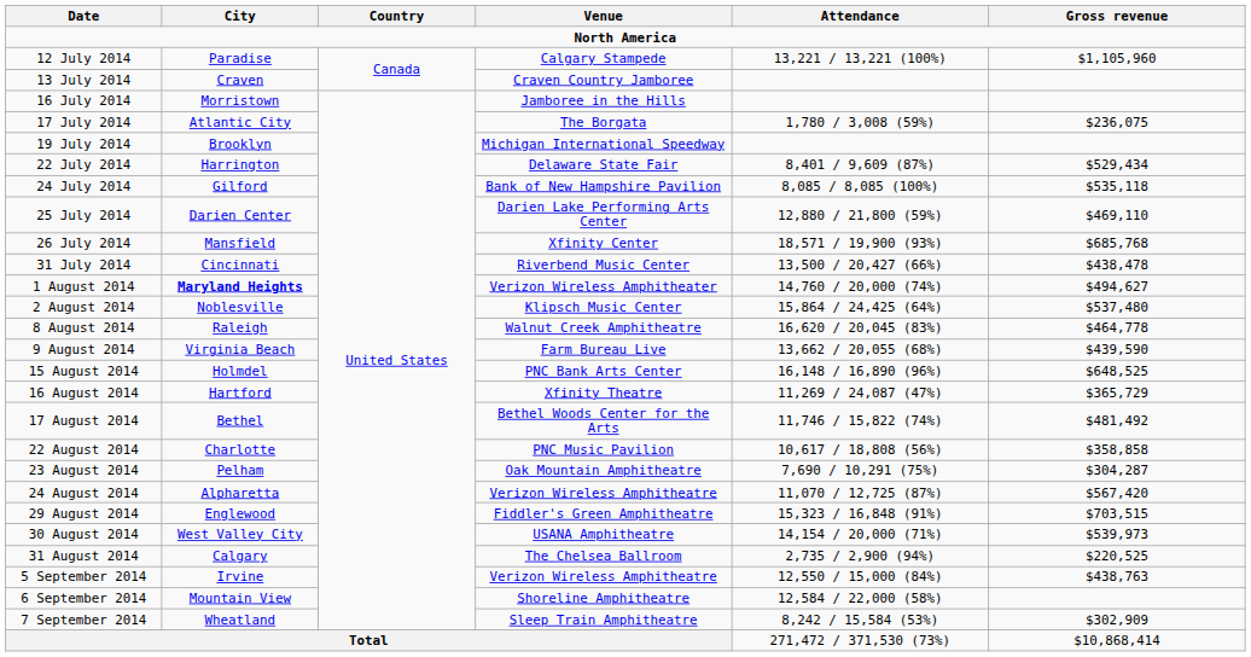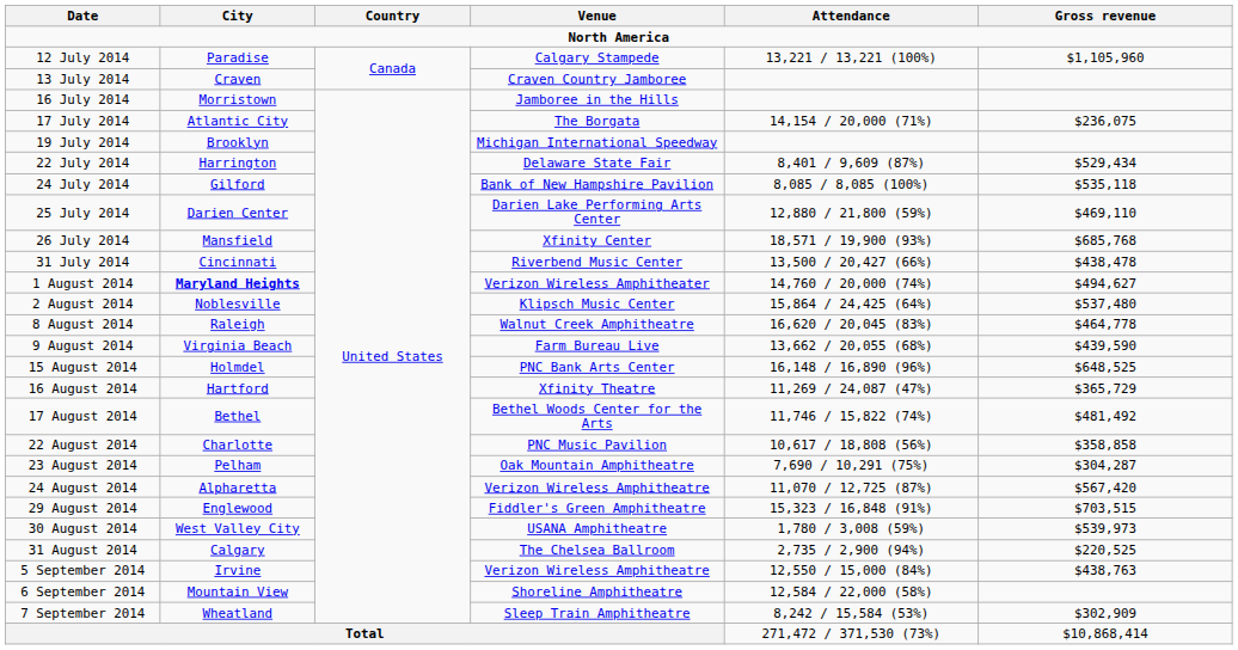 <table class="wikitable" style="text-align:center;">
 <tr>
 <th width="150">Date</th>
 <th width="150">City</th>
 <th width="150">Country</th>
 <th width="250">Venue</th>
 <th width="250">Attendance</th>
 <th width="250">Gross revenue</th>
 </tr>
 <tr>
 <td colspan="6"><strong>North America</strong></td>
 </tr>
 <tr>
 <td>12 July 2014 </td>
 <td><a href='#'>Paradise</a></td>
 <td rowspan="2"><a href='#'>Canada</a></td>
 <td><a href='#'>Calgary Stampede</a></td>
 <td>13,221 / 13,221 (100%)</td>
 <td>$1,105,960</td>
 </tr>
 <tr>
 <td>13 July 2014 </td>
 <td><a href='#'>Craven</a></td>
 <td><a href='#'>Craven Country Jamboree</a></td>
 <td></td>
 <td></td>
 </tr>
 <tr>
 <td>16 July 2014 </td>
 <td><a href='#'>Morristown</a></td>
 <td rowspan="24"><a href='#'>United States</a></td>
 <td><a href='#'>Jamboree in the Hills</a></td>
 <td></td>
 <td></td>
 </tr>
 <tr>
 <td>17 July 2014</td>
 <td><a href='#'>Atlantic City</a></td>
 <td><a href='#'>The Borgata</a></td>
-<td>1,780 / 3,008 (59%)</td>
+<td>14,154 / 20,000 (71%)</td>
 <td>$236,075</td>
 </tr>
 <tr>
 <td>19 July 2014 </td>
 <td><a href='#'>Brooklyn</a></td>
 <td><a href='#'>Michigan International Speedway</a></td>
 <td></td>
 <td></td>
 </tr>
 <tr>
 <td>22 July 2014 </td>
 <td><a href='#'>Harrington</a></td>
 <td><a href='#'>Delaware State Fair</a></td>
 <td>8,401 / 9,609 (87%)</td>
 <td>$529,434</td>
 </tr>
 <tr>
 <td>24 July 2014</td>
 <td><a href='#'>Gilford</a></td>
 <td><a href='#'>Bank of New Hampshire Pavilion</a></td>
 <td>8,085 / 8,085 (100%)</td>
 <td>$535,118</td>
 </tr>
 <tr>
 <td>25 July 2014</td>
 <td><a href='#'>Darien Center</a></td>
 <td><a href='#'>Darien Lake Performing Arts Center</a></td>
 <td>12,880 / 21,800 (59%)</td>
 <td>$469,110</td>
 </tr>
 <tr>
 <td>26 July 2014</td>
 <td><a href='#'>Mansfield</a></td>
 <td><a href='#'>Xfinity Center</a></td>
 <td>18,571 / 19,900 (93%)</td>
 <td>$685,768</td>
 </tr>
 <tr>
 <td>31 July 2014</td>
 <td><a href='#'>Cincinnati</a></td>
 <td><a href='#'>Riverbend Music Center</a></td>
 <td>13,500 / 20,427 (66%)</td>
 <td>$438,478</td>
 </tr>
 <tr>
 <td>1 August 2014</td>
 <td><strong><a href='#'>Maryland Heights</a></strong></td>
 <td><a href='#'>Verizon Wireless Amphitheater</a></td>
 <td>14,760 / 20,000 (74%)</td>
 <td>$494,627</td>
 </tr>
 <tr>
 <td>2 August 2014</td>
 <td><a href='#'>Noblesville</a></td>
 <td><a href='#'>Klipsch Music Center</a></td>
 <td>15,864 / 24,425 (64%)</td>
 <td>$537,480</td>
 </tr>
 <tr>
 <td>8 August 2014</td>
 <td><a href='#'>Raleigh</a></td>
 <td><a href='#'>Walnut Creek Amphitheatre</a></td>
 <td>16,620 / 20,045 (83%)</td>
 <td>$464,778</td>
 </tr>
 <tr>
 <td>9 August 2014</td>
 <td><a href='#'>Virginia Beach</a></td>
 <td><a href='#'>Farm Bureau Live</a></td>
 <td>13,662 / 20,055 (68%)</td>
 <td>$439,590</td>
 </tr>
 <tr>
 <td>15 August 2014</td>
 <td><a href='#'>Holmdel</a></td>
 <td><a href='#'>PNC Bank Arts Center</a></td>
 <td>16,148 / 16,890 (96%)</td>
 <td>$648,525</td>
 </tr>
 <tr>
 <td>16 August 2014</td>
 <td><a href='#'>Hartford</a></td>
 <td><a href='#'>Xfinity Theatre</a></td>
 <td>11,269 / 24,087 (47%)</td>
 <td>$365,729</td>
 </tr>
 <tr>
 <td>17 August 2014</td>
 <td><a href='#'>Bethel</a></td>
 <td><a href='#'>Bethel Woods Center for the Arts</a></td>
 <td>11,746 / 15,822 (74%)</td>
 <td>$481,492</td>
 </tr>
 <tr>
 <td>22 August 2014</td>
 <td><a href='#'>Charlotte</a></td>
 <td><a href='#'>PNC Music Pavilion</a></td>
 <td>10,617 / 18,808 (56%)</td>
 <td>$358,858</td>
 </tr>
 <tr>
 <td>23 August 2014</td>
 <td><a href='#'>Pelham</a></td>
 <td><a href='#'>Oak Mountain Amphitheatre</a></td>
 <td>7,690 / 10,291 (75%)</td>
 <td>$304,287</td>
 </tr>
 <tr>
 <td>24 August 2014</td>
 <td><a href='#'>Alpharetta</a></td>
 <td><a href='#'>Verizon Wireless Amphitheatre</a></td>
 <td>11,070 / 12,725 (87%)</td>
 <td>$567,420</td>
 </tr>
 <tr>
 <td>29 August 2014</td>
 <td><a href='#'>Englewood</a></td>
 <td><a href='#'>Fiddler's Green Amphitheatre</a></td>
 <td>15,323 / 16,848 (91%)</td>
 <td>$703,515</td>
 </tr>
 <tr>
 <td>30 August 2014</td>
 <td><a href='#'>West Valley City</a></td>
 <td><a href='#'>USANA Amphitheatre</a></td>
-<td>14,154 / 20,000 (71%)</td>
+<td>1,780 / 3,008 (59%)</td>
 <td>$539,973</td>
 </tr>
 <tr>
 <td>31 August 2014</td>
 <td><a href='#'>Calgary</a></td>
 <td><a href='#'>The Chelsea Ballroom</a></td>
 <td>2,735 / 2,900 (94%)</td>
 <td>$220,525</td>
 </tr>
 <tr>
 <td>5 September 2014</td>
 <td><a href='#'>Irvine</a></td>
 <td><a href='#'>Verizon Wireless Amphitheatre</a></td>
 <td>12,550 / 15,000 (84%)</td>
 <td>$438,763</td>
 </tr>
 <tr>
 <td>6 September 2014</td>
 <td><a href='#'>Mountain View</a></td>
 <td><a href='#'>Shoreline Amphitheatre</a></td>
 <td>12,584 / 22,000 (58%)</td>
 <td></td>
 </tr>
 <tr>
 <td>7 September 2014</td>
 <td><a href='#'>Wheatland</a></td>
 <td><a href='#'>Sleep Train Amphitheatre</a></td>
 <td>8,242 / 15,584 (53%)</td>
 <td>$302,909</td>
 </tr>
 <tr>
 <th colspan="4"><strong>Total</strong></th>
 <td>271,472 / 371,530 (73%)</td>
 <td>$10,868,414</td>
 </tr>
 </table>
